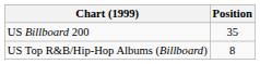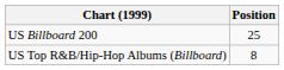 <table class="wikitable sortable">
 <tr>
 <th>Chart (1999)</th>
 <th>Position</th>
 </tr>
 <tr>
 <td>US <em>Billboard</em> 200</td>
-<td style="text-align:center">35</td>
+<td style="text-align:center">25</td>
 </tr>
 <tr>
 <td>US Top R&B/Hip-Hop Albums (<em>Billboard</em>)</td>
 <td style="text-align:center">8</td>
 </tr>
 </table>
